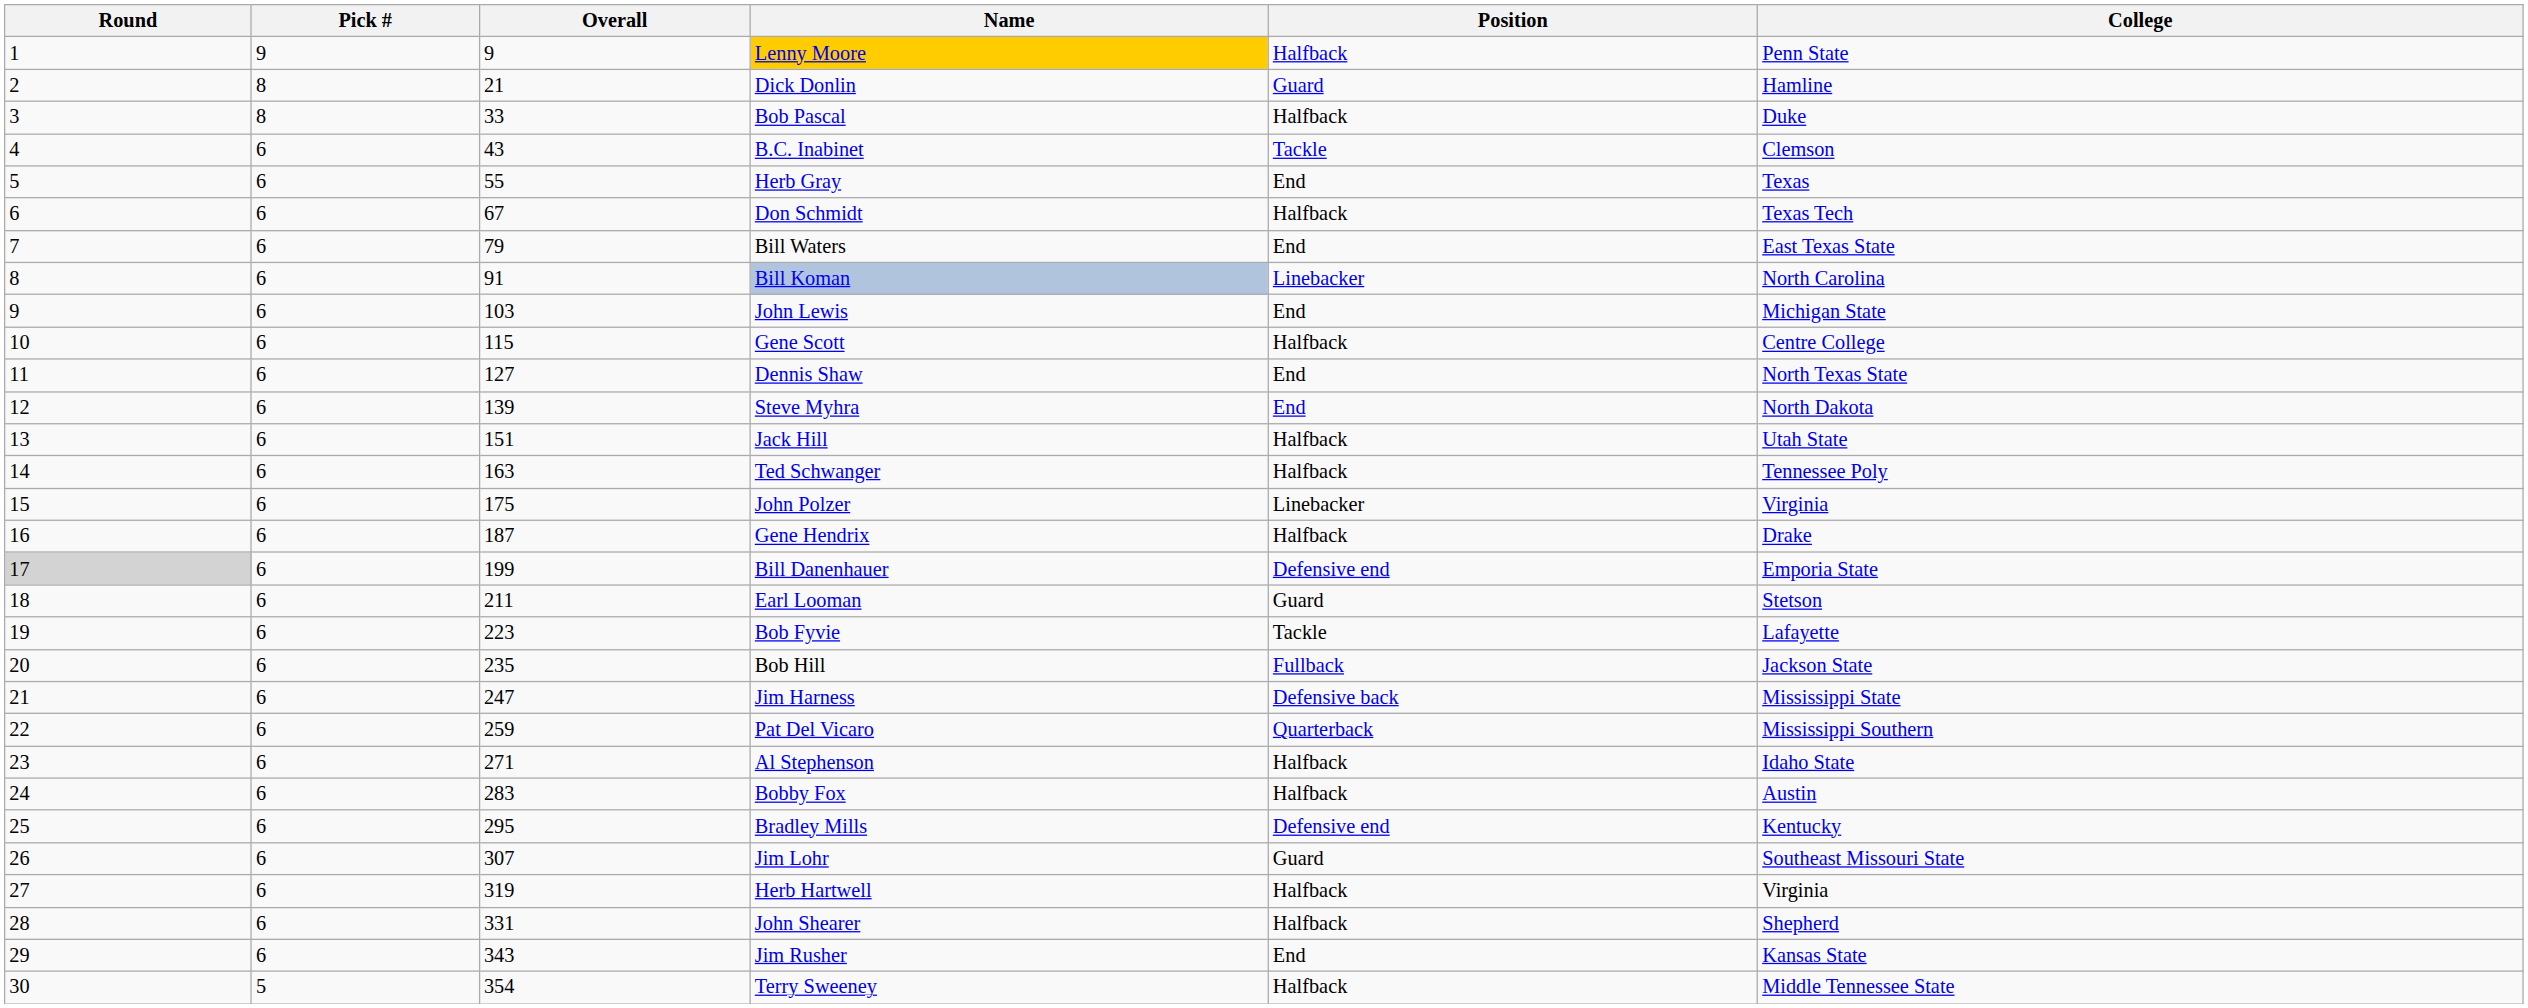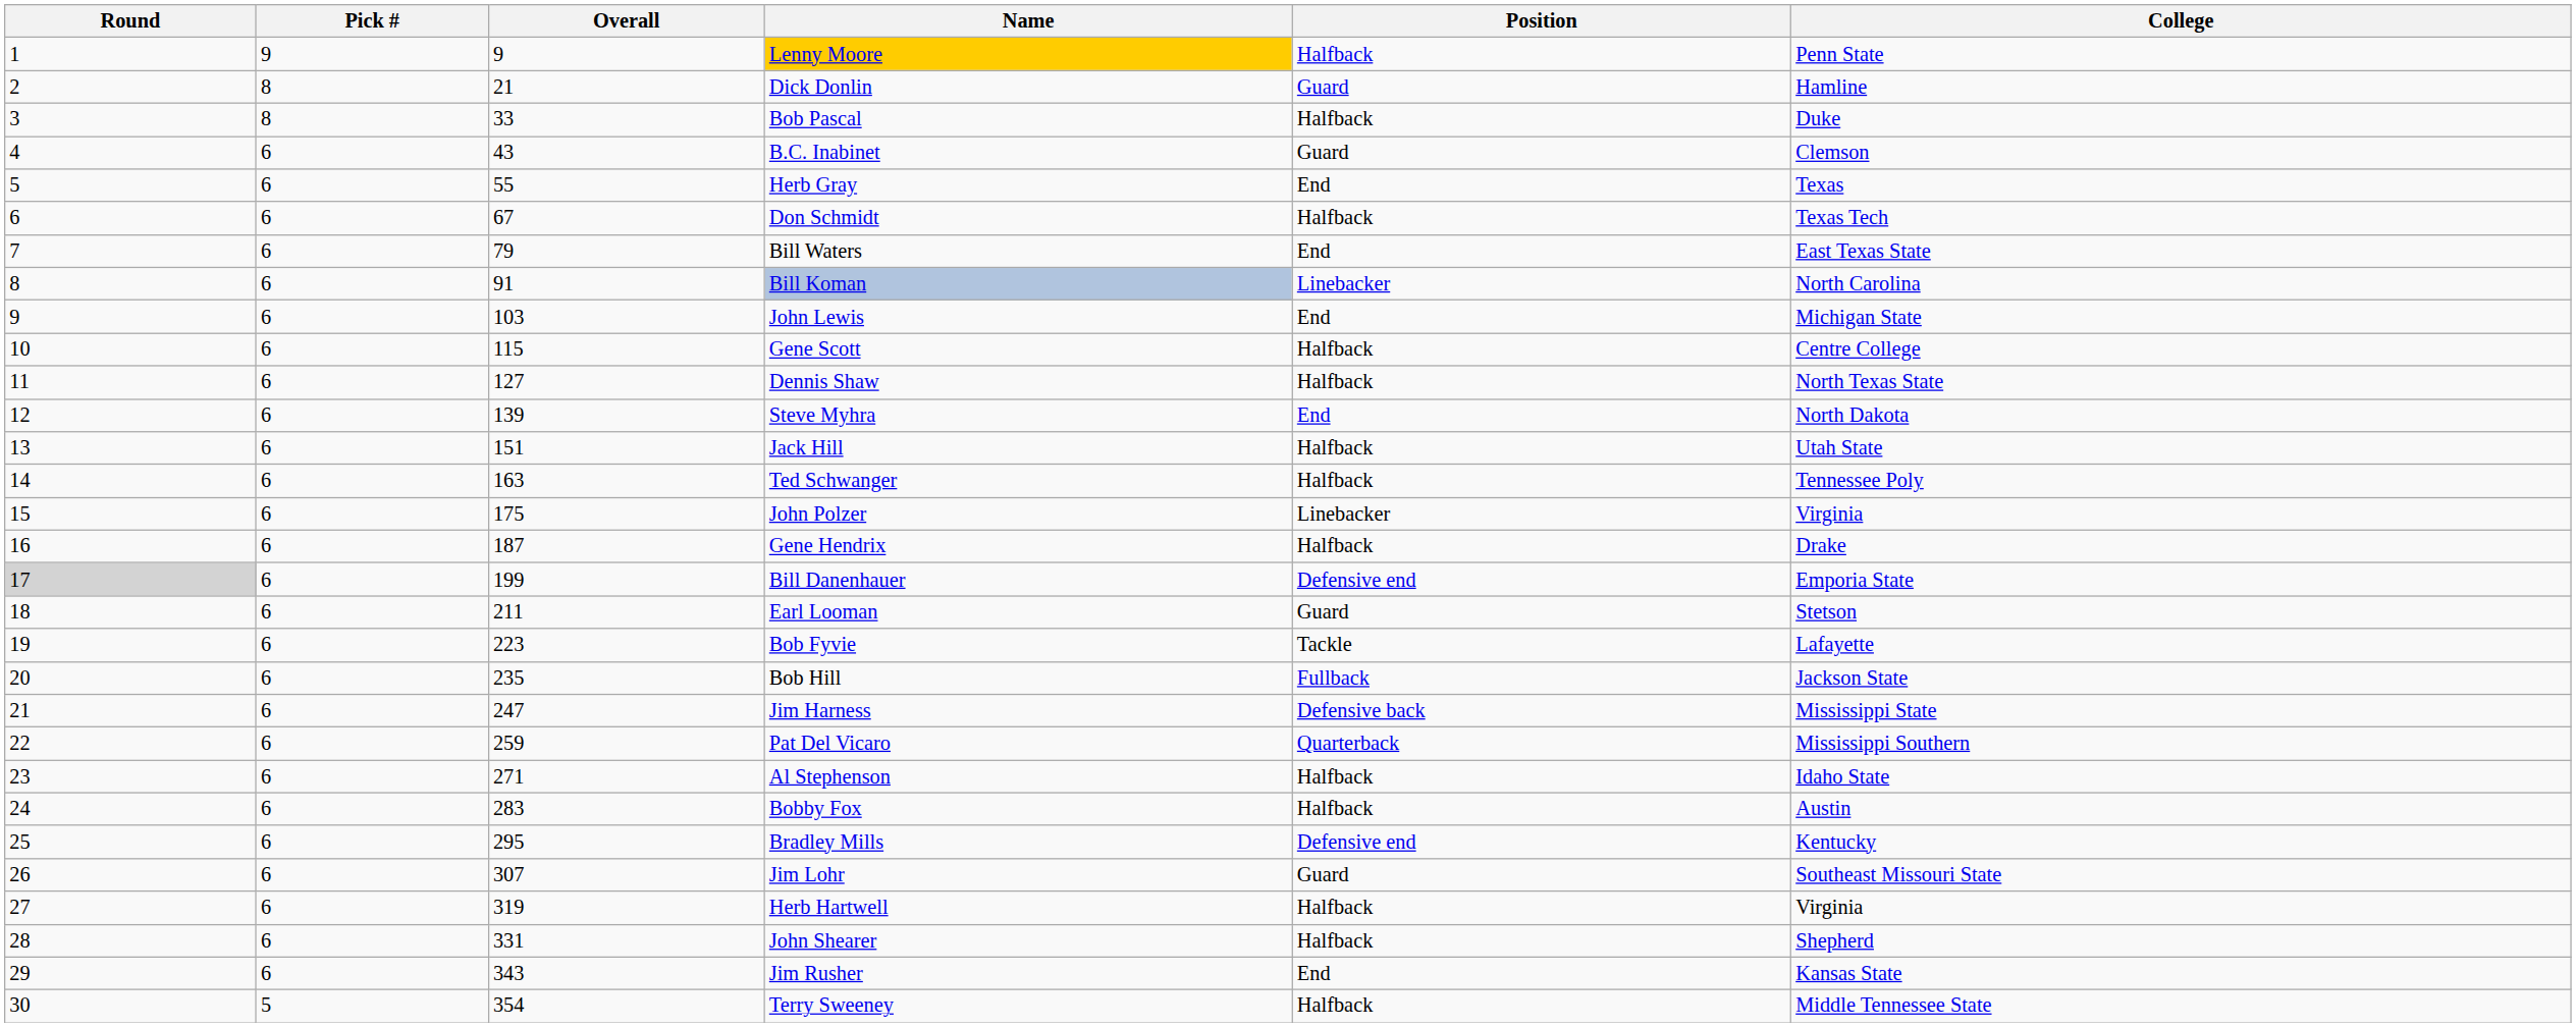 <table class="wikitable sortable sortable" style="width: 100%">
 <tr>
 <th>Round</th>
 <th>Pick #</th>
 <th>Overall</th>
 <th>Name</th>
 <th>Position</th>
 <th>College</th>
 </tr>
 <tr>
 <td>1</td>
 <td>9</td>
 <td>9</td>
 <td bgcolor=#FFCC00><a href='#'>Lenny Moore</a></td>
 <td><a href='#'>Halfback</a></td>
 <td><a href='#'>Penn State</a></td>
 </tr>
 <tr>
 <td>2</td>
 <td>8</td>
 <td>21</td>
 <td><a href='#'>Dick Donlin</a></td>
 <td><a href='#'>Guard</a></td>
 <td><a href='#'>Hamline</a></td>
 </tr>
 <tr>
 <td>3</td>
 <td>8</td>
 <td>33</td>
 <td><a href='#'>Bob Pascal</a></td>
 <td>Halfback</td>
 <td><a href='#'>Duke</a></td>
 </tr>
 <tr>
 <td>4</td>
 <td>6</td>
 <td>43</td>
 <td><a href='#'>B.C. Inabinet</a></td>
-<td><a href='#'>Tackle</a></td>
+<td>Guard</td>
 <td><a href='#'>Clemson</a></td>
 </tr>
 <tr>
 <td>5</td>
 <td>6</td>
 <td>55</td>
 <td><a href='#'>Herb Gray</a></td>
 <td>End</td>
 <td><a href='#'>Texas</a></td>
 </tr>
 <tr>
 <td>6</td>
 <td>6</td>
 <td>67</td>
 <td><a href='#'>Don Schmidt</a></td>
 <td>Halfback</td>
 <td><a href='#'>Texas Tech</a></td>
 </tr>
 <tr>
 <td>7</td>
 <td>6</td>
 <td>79</td>
 <td>Bill Waters</td>
 <td>End</td>
 <td><a href='#'>East Texas State</a></td>
 </tr>
 <tr>
 <td>8</td>
 <td>6</td>
 <td>91</td>
 <td bgcolor=lightsteelblue><a href='#'>Bill Koman</a></td>
 <td><a href='#'>Linebacker</a></td>
 <td><a href='#'>North Carolina</a></td>
 </tr>
 <tr>
 <td>9</td>
 <td>6</td>
 <td>103</td>
 <td><a href='#'>John Lewis</a></td>
 <td>End</td>
 <td><a href='#'>Michigan State</a></td>
 </tr>
 <tr>
 <td>10</td>
 <td>6</td>
 <td>115</td>
 <td><a href='#'>Gene Scott</a></td>
 <td>Halfback</td>
 <td><a href='#'>Centre College</a></td>
 </tr>
 <tr>
 <td>11</td>
 <td>6</td>
 <td>127</td>
 <td><a href='#'>Dennis Shaw</a></td>
-<td>End</td>
+<td>Halfback</td>
 <td><a href='#'>North Texas State</a></td>
 </tr>
 <tr>
 <td>12</td>
 <td>6</td>
 <td>139</td>
 <td><a href='#'>Steve Myhra</a></td>
 <td><a href='#'>End</a></td>
 <td><a href='#'>North Dakota</a></td>
 </tr>
 <tr>
 <td>13</td>
 <td>6</td>
 <td>151</td>
 <td><a href='#'>Jack Hill</a></td>
 <td>Halfback</td>
 <td><a href='#'>Utah State</a></td>
 </tr>
 <tr>
 <td>14</td>
 <td>6</td>
 <td>163</td>
 <td><a href='#'>Ted Schwanger</a></td>
 <td>Halfback</td>
 <td><a href='#'>Tennessee Poly</a></td>
 </tr>
 <tr>
 <td>15</td>
 <td>6</td>
 <td>175</td>
 <td><a href='#'>John Polzer</a></td>
 <td>Linebacker</td>
 <td><a href='#'>Virginia</a></td>
 </tr>
 <tr>
 <td>16</td>
 <td>6</td>
 <td>187</td>
 <td><a href='#'>Gene Hendrix</a></td>
 <td>Halfback</td>
 <td><a href='#'>Drake</a></td>
 </tr>
 <tr>
 <td style="background: lightgrey;">17</td>
 <td>6</td>
 <td>199</td>
 <td><a href='#'>Bill Danenhauer</a></td>
 <td><a href='#'>Defensive end</a></td>
 <td><a href='#'>Emporia State</a></td>
 </tr>
 <tr>
 <td>18</td>
 <td>6</td>
 <td>211</td>
 <td><a href='#'>Earl Looman</a></td>
 <td>Guard</td>
 <td><a href='#'>Stetson</a></td>
 </tr>
 <tr>
 <td>19</td>
 <td>6</td>
 <td>223</td>
 <td><a href='#'>Bob Fyvie</a></td>
 <td>Tackle</td>
 <td><a href='#'>Lafayette</a></td>
 </tr>
 <tr>
 <td>20</td>
 <td>6</td>
 <td>235</td>
 <td>Bob Hill</td>
 <td><a href='#'>Fullback</a></td>
 <td><a href='#'>Jackson State</a></td>
 </tr>
 <tr>
 <td>21</td>
 <td>6</td>
 <td>247</td>
 <td><a href='#'>Jim Harness</a></td>
 <td><a href='#'>Defensive back</a></td>
 <td><a href='#'>Mississippi State</a></td>
 </tr>
 <tr>
 <td>22</td>
 <td>6</td>
 <td>259</td>
 <td><a href='#'>Pat Del Vicaro</a></td>
 <td><a href='#'>Quarterback</a></td>
 <td><a href='#'>Mississippi Southern</a></td>
 </tr>
 <tr>
 <td>23</td>
 <td>6</td>
 <td>271</td>
 <td><a href='#'>Al Stephenson</a></td>
 <td>Halfback</td>
 <td><a href='#'>Idaho State</a></td>
 </tr>
 <tr>
 <td>24</td>
 <td>6</td>
 <td>283</td>
 <td><a href='#'>Bobby Fox</a></td>
 <td>Halfback</td>
 <td><a href='#'>Austin</a></td>
 </tr>
 <tr>
 <td>25</td>
 <td>6</td>
 <td>295</td>
 <td><a href='#'>Bradley Mills</a></td>
 <td><a href='#'>Defensive end</a></td>
 <td><a href='#'>Kentucky</a></td>
 </tr>
 <tr>
 <td>26</td>
 <td>6</td>
 <td>307</td>
 <td><a href='#'>Jim Lohr</a></td>
 <td>Guard</td>
 <td><a href='#'>Southeast Missouri State</a></td>
 </tr>
 <tr>
 <td>27</td>
 <td>6</td>
 <td>319</td>
 <td><a href='#'>Herb Hartwell</a></td>
 <td>Halfback</td>
 <td>Virginia</td>
 </tr>
 <tr>
 <td>28</td>
 <td>6</td>
 <td>331</td>
 <td><a href='#'>John Shearer</a></td>
 <td>Halfback</td>
 <td><a href='#'>Shepherd</a></td>
 </tr>
 <tr>
 <td>29</td>
 <td>6</td>
 <td>343</td>
 <td><a href='#'>Jim Rusher</a></td>
 <td>End</td>
 <td><a href='#'>Kansas State</a></td>
 </tr>
 <tr>
 <td>30</td>
 <td>5</td>
 <td>354</td>
 <td><a href='#'>Terry Sweeney</a></td>
 <td>Halfback</td>
 <td><a href='#'>Middle Tennessee State</a></td>
 </tr>
 </table>
